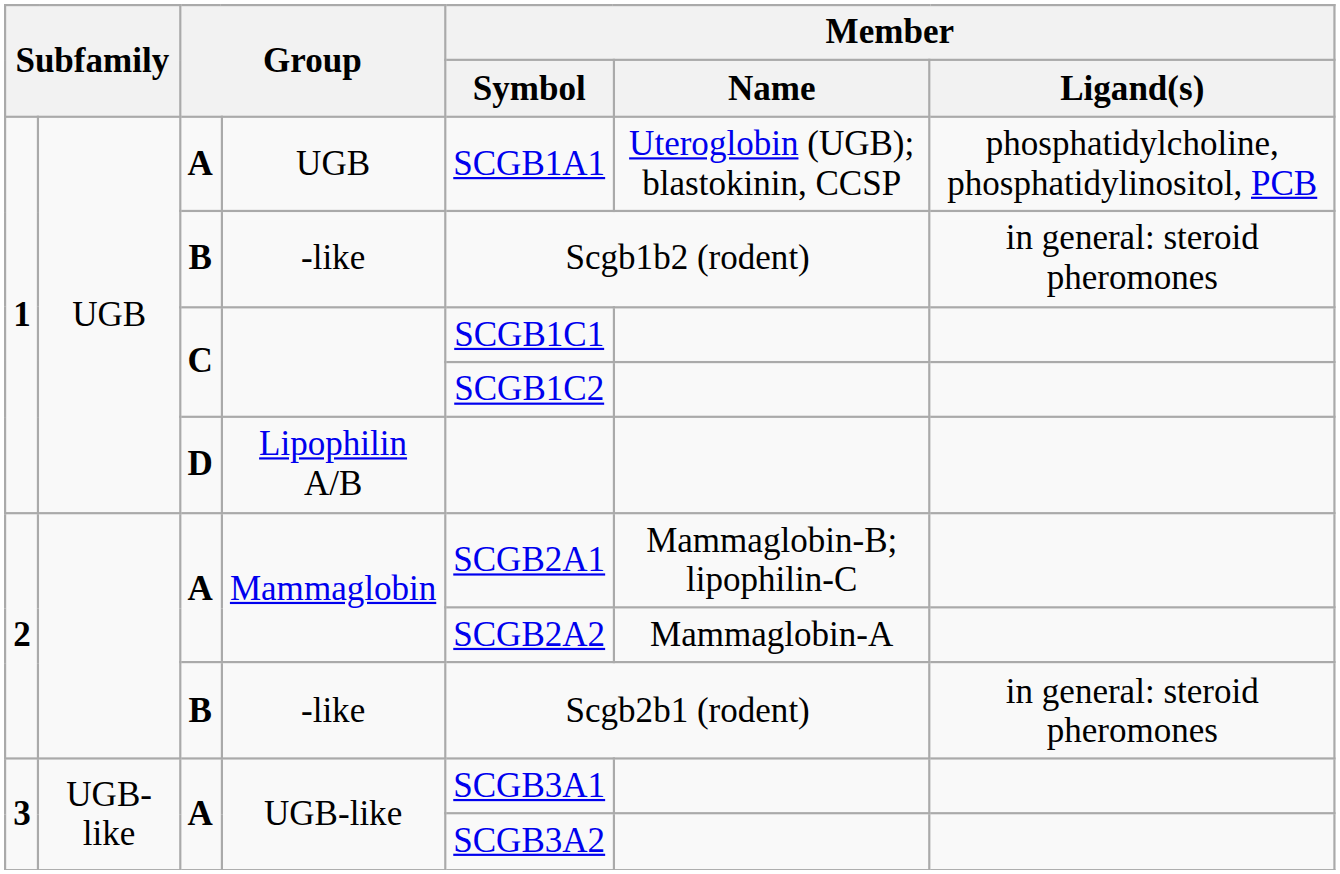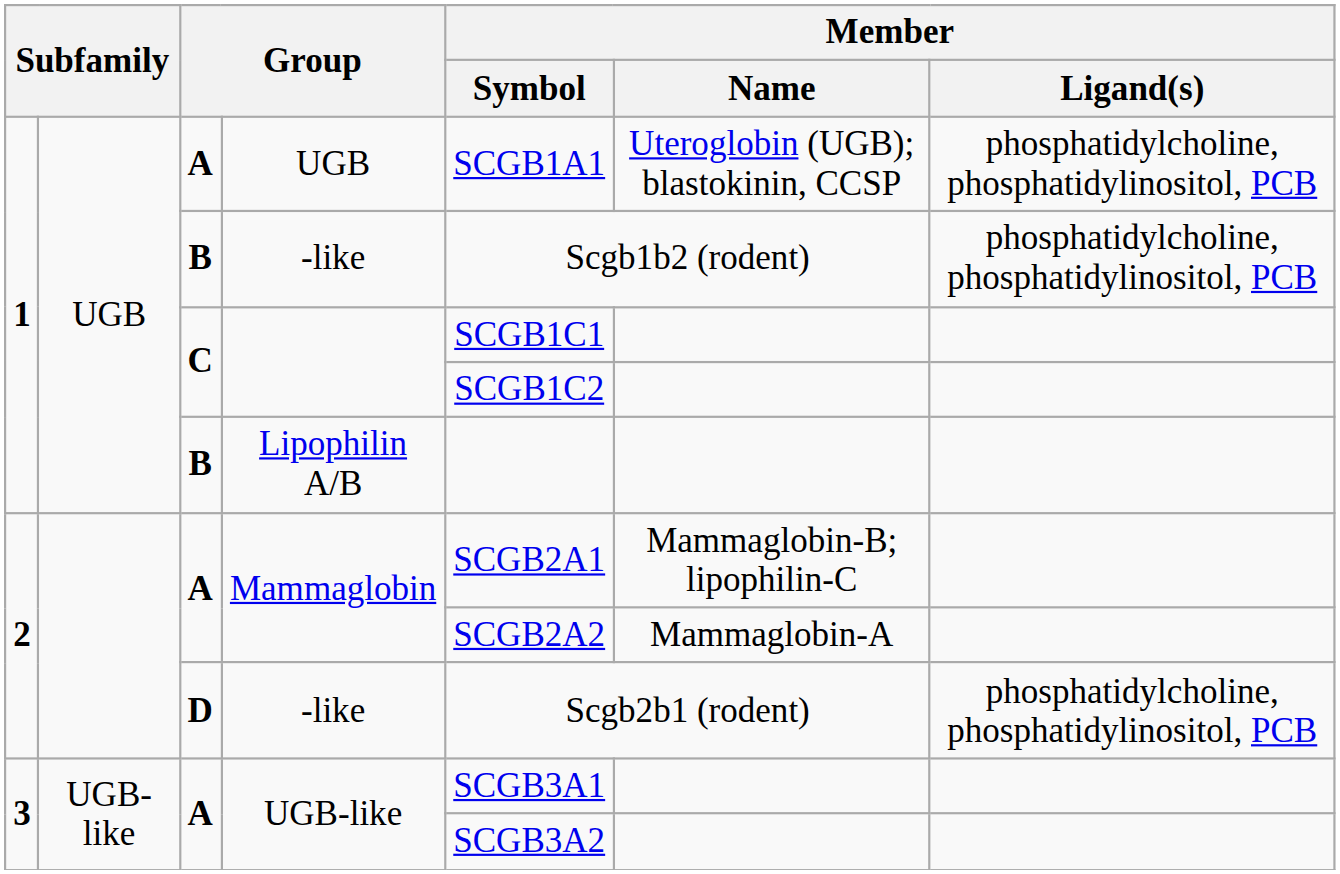 <table class="wikitable" border="3" style="text-align: center; ">
 <tr>
 <th colspan="2" rowspan="2">Subfamily</th>
 <th colspan="2" rowspan="2">Group</th>
 <th colspan="4">Member</th>
 </tr>
 <tr>
 <th>Symbol</th>
 <th>Name</th>
 <th>Ligand(s)</th>
 </tr>
 <tr>
 <td rowspan=5><strong>1</strong></td>
 <td rowspan=5>UGB</td>
 <td><strong>A</strong></td>
 <td>UGB</td>
 <td><a href='#'>SCGB1A1</a></td>
 <td><a href='#'>Uteroglobin</a> (UGB); blastokinin, CCSP</td>
 <td>phosphatidylcholine, phosphatidylinositol, <a href='#'>PCB</a></td>
 </tr>
 <tr>
 <td rowspan=1><strong>B</strong></td>
 <td rowspan=1>-like</td>
 <td colspan=2>Scgb1b2 (rodent)</td>
-<td>in general: steroid pheromones</td>
+<td>phosphatidylcholine, phosphatidylinositol, <a href='#'>PCB</a></td>
 </tr>
 <tr>
 <td rowspan=2><strong>C</strong></td>
 <td rowspan=2></td>
 <td><a href='#'>SCGB1C1</a></td>
 <td></td>
 <td></td>
 </tr>
 <tr>
 <td><a href='#'>SCGB1C2</a></td>
 <td></td>
 <td></td>
 </tr>
 <tr>
-<td rowspan=1><strong>D</strong></td>
+<td><strong>B</strong></td>
 <td rowspan=1><a href='#'>Lipophilin</a> A/B</td>
 <td></td>
 <td></td>
 <td></td>
 </tr>
 <tr>
 <td rowspan=3><strong>2</strong></td>
 <td rowspan=3></td>
 <td rowspan=2><strong>A</strong></td>
 <td rowspan=2><a href='#'>Mammaglobin</a></td>
 <td><a href='#'>SCGB2A1</a></td>
 <td>Mammaglobin-B; lipophilin-C</td>
 <td></td>
 </tr>
 <tr>
 <td><a href='#'>SCGB2A2</a></td>
 <td>Mammaglobin-A</td>
 <td></td>
 </tr>
 <tr>
-<td><strong>B</strong></td>
+<td rowspan=1><strong>D</strong></td>
 <td>-like</td>
 <td colspan=2>Scgb2b1 (rodent)</td>
-<td>in general: steroid pheromones</td>
+<td>phosphatidylcholine, phosphatidylinositol, <a href='#'>PCB</a></td>
 </tr>
 <tr>
 <td rowspan=2><strong>3</strong></td>
 <td rowspan=2>UGB-like</td>
 <td rowspan=2><strong>A</strong></td>
 <td rowspan=2>UGB-like</td>
 <td><a href='#'>SCGB3A1</a></td>
 <td></td>
 <td></td>
 </tr>
 <tr>
 <td><a href='#'>SCGB3A2</a></td>
 <td></td>
 <td></td>
 </tr>
 </table>
